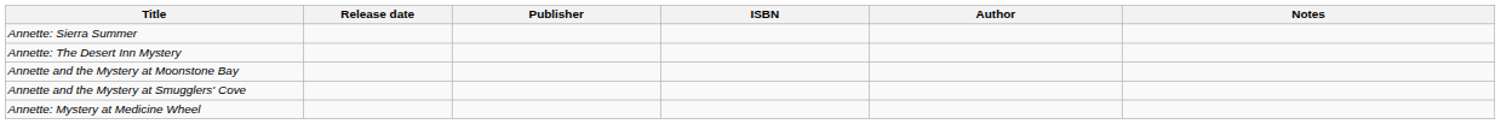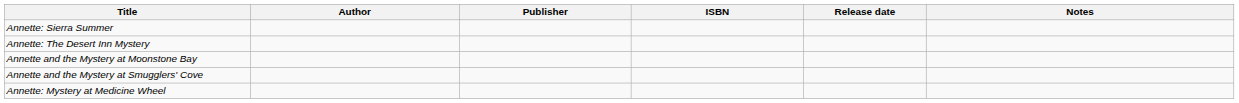 <table class="wikitable" width=100%>
 <tr>
 <th width=20%>Title</th>
-<th width=10%>Release date</th>
+<th width=17%>Author</th>
 <th width=14%>Publisher</th>
 <th width=14%>ISBN</th>
-<th width=17%>Author</th>
+<th width=10%>Release date</th>
 <th width=25%>Notes</th>
 </tr>
 <tr>
 <td><em>Annette: Sierra Summer</em></td>
 <td></td>
 <td></td>
 <td></td>
 <td></td>
 <td></td>
 </tr>
 <tr>
 <td><em>Annette: The Desert Inn Mystery</em></td>
 <td></td>
 <td></td>
 <td></td>
 <td></td>
 <td></td>
 </tr>
 <tr>
 <td><em>Annette and the Mystery at Moonstone Bay</em></td>
 <td></td>
 <td></td>
 <td></td>
 <td></td>
 <td></td>
 </tr>
 <tr>
 <td><em>Annette and the Mystery at Smugglers' Cove</em></td>
 <td></td>
 <td></td>
 <td></td>
 <td></td>
 <td></td>
 </tr>
 <tr>
 <td><em>Annette: Mystery at Medicine Wheel</em></td>
 <td></td>
 <td></td>
 <td></td>
 <td></td>
 <td></td>
 </tr>
 </table>
